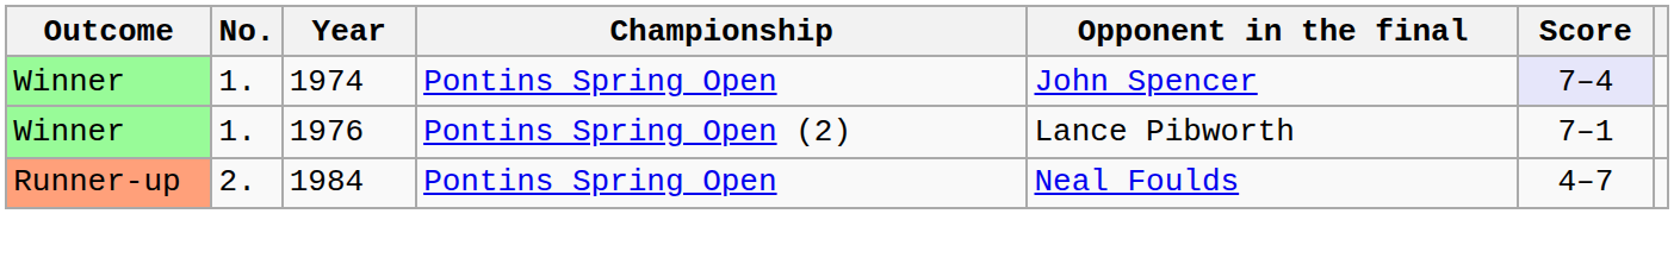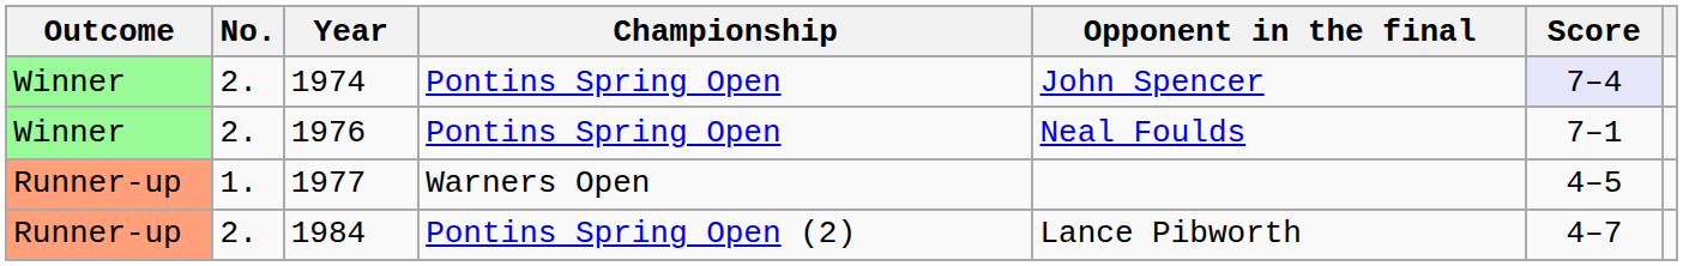 <table class="wikitable">
 <tr>
 <th width="80">Outcome</th>
 <th width="20">No.</th>
 <th width="50">Year</th>
 <th style="width:250px;">Championship</th>
 <th style="width:200px;">Opponent in the final</th>
 <th width="50">Score</th>
 <th></th>
 </tr>
 <tr>
 <td style="background:#98FB98">Winner</td>
-<td>1.</td>
+<td>2.</td>
 <td>1974</td>
 <td><a href='#'>Pontins Spring Open</a></td>
 <td> <a href='#'>John Spencer</a></td>
 <td style="background: lavender; text-align:center;">7–4</td>
 <td></td>
 </tr>
 <tr>
 <td style="background:#98FB98">Winner</td>
+<td>2.</td>
+<td>1976</td>
+<td><a href='#'>Pontins Spring Open</a></td>
+<td> <a href='#'>Neal Foulds</a></td>
+<td style="text-align:center;">7–1</td>
+<td></td>
+</tr>
+<tr>
+<td style="background:#ffa07a;">Runner-up</td>
 <td>1.</td>
-<td>1976</td>
-<td><a href='#'>Pontins Spring Open</a> (2)</td>
-<td> Lance Pibworth</td>
-<td style="text-align:center;">7–1</td>
+<td>1977</td>
+<td>Warners Open</td>
+<td> </td>
+<td style="text-align:center;">4–5</td>
 <td></td>
 </tr>
 <tr>
 <td style="background:#ffa07a;">Runner-up</td>
 <td>2.</td>
 <td>1984</td>
-<td><a href='#'>Pontins Spring Open</a></td>
-<td> <a href='#'>Neal Foulds</a></td>
+<td><a href='#'>Pontins Spring Open</a> (2)</td>
+<td> Lance Pibworth</td>
 <td style="text-align:center;">4–7</td>
 <td></td>
 </tr>
 </table>
